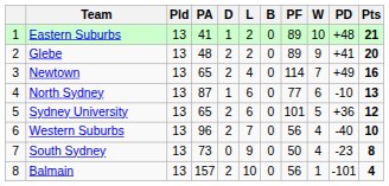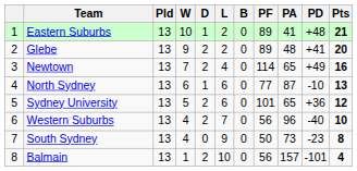 <table class="wikitable" style="text-align:center;">
 <tr>
 <th width="20" abbr="Position"></th>
 <th width="175">Team</th>
 <th width="20" abbr="Played">Pld</th>
-<th width="20" abbr="Points against">PA</th>
+<th width="20" abbr="Won">W</th>
 <th width="20" abbr="Drawn">D</th>
 <th width="20" abbr="Lost">L</th>
 <th width="20" abbr="Bye">B</th>
 <th width="20" abbr="Points for">PF</th>
-<th width="20" abbr="Won">W</th>
+<th width="20" abbr="Points against">PA</th>
 <th width="20" abbr="Points difference">PD</th>
 <th width="20" abbr="Points">Pts</th>
 </tr>
 <tr style="background: #ccffcc;">
 <td>1</td>
 <td style="text-align:left;"> <a href='#'>Eastern Suburbs</a></td>
 <td>13</td>
-<td>41</td>
+<td>10</td>
 <td>1</td>
 <td>2</td>
 <td>0</td>
 <td>89</td>
-<td>10</td>
+<td>41</td>
 <td>+48</td>
 <td><strong>21</strong></td>
 </tr>
 <tr>
 <td>2</td>
 <td style="text-align:left;"> <a href='#'>Glebe</a></td>
 <td>13</td>
-<td>48</td>
+<td>9</td>
 <td>2</td>
 <td>2</td>
 <td>0</td>
 <td>89</td>
-<td>9</td>
+<td>48</td>
 <td>+41</td>
 <td><strong>20</strong></td>
 </tr>
 <tr>
 <td>3</td>
 <td style="text-align:left;"> <a href='#'>Newtown</a></td>
 <td>13</td>
-<td>65</td>
+<td>7</td>
 <td>2</td>
 <td>4</td>
 <td>0</td>
 <td>114</td>
-<td>7</td>
+<td>65</td>
 <td>+49</td>
 <td><strong>16</strong></td>
 </tr>
 <tr>
 <td>4</td>
 <td style="text-align:left;"> <a href='#'>North Sydney</a></td>
 <td>13</td>
-<td>87</td>
+<td>6</td>
 <td>1</td>
 <td>6</td>
 <td>0</td>
 <td>77</td>
-<td>6</td>
+<td>87</td>
 <td>-10</td>
 <td><strong>13</strong></td>
 </tr>
 <tr>
 <td>5</td>
 <td style="text-align:left;"> <a href='#'>Sydney University</a></td>
 <td>13</td>
-<td>65</td>
+<td>5</td>
 <td>2</td>
 <td>6</td>
 <td>0</td>
 <td>101</td>
-<td>5</td>
+<td>65</td>
 <td>+36</td>
 <td><strong>12</strong></td>
 </tr>
 <tr>
 <td>6</td>
 <td style="text-align:left;"> <a href='#'>Western Suburbs</a></td>
 <td>13</td>
-<td>96</td>
+<td>4</td>
 <td>2</td>
 <td>7</td>
 <td>0</td>
 <td>56</td>
-<td>4</td>
+<td>96</td>
 <td>-40</td>
 <td><strong>10</strong></td>
 </tr>
 <tr>
 <td>7</td>
 <td style="text-align:left;"> <a href='#'>South Sydney</a></td>
 <td>13</td>
-<td>73</td>
+<td>4</td>
 <td>0</td>
 <td>9</td>
 <td>0</td>
 <td>50</td>
-<td>4</td>
+<td>73</td>
 <td>-23</td>
 <td><strong>8</strong></td>
 </tr>
 <tr>
 <td>8</td>
 <td style="text-align:left;"> <a href='#'>Balmain</a></td>
 <td>13</td>
-<td>157</td>
+<td>1</td>
 <td>2</td>
 <td>10</td>
 <td>0</td>
 <td>56</td>
-<td>1</td>
+<td>157</td>
 <td>-101</td>
 <td><strong>4</strong></td>
 </tr>
 </table>
